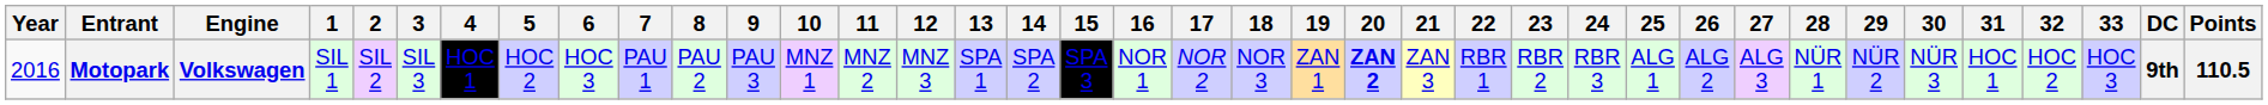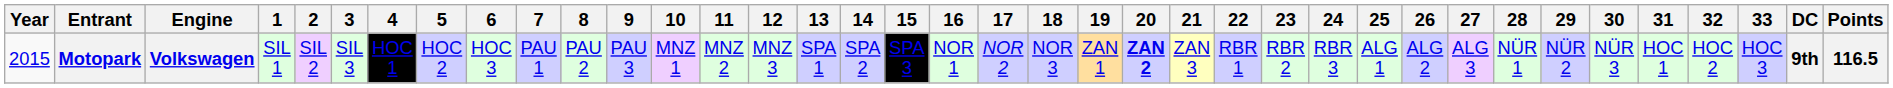 <table class="wikitable" style="text-align:center; font-size:85%">
 <tr>
 <th>Year</th>
 <th>Entrant</th>
 <th>Engine</th>
 <th>1</th>
 <th>2</th>
 <th>3</th>
 <th>4</th>
 <th>5</th>
 <th>6</th>
 <th>7</th>
 <th>8</th>
 <th>9</th>
 <th>10</th>
 <th>11</th>
 <th>12</th>
 <th>13</th>
 <th>14</th>
 <th>15</th>
 <th>16</th>
 <th>17</th>
 <th>18</th>
 <th>19</th>
 <th>20</th>
 <th>21</th>
 <th>22</th>
 <th>23</th>
 <th>24</th>
 <th>25</th>
 <th>26</th>
 <th>27</th>
 <th>28</th>
 <th>29</th>
 <th>30</th>
 <th>31</th>
 <th>32</th>
 <th>33</th>
 <th>DC</th>
 <th>Points</th>
 </tr>
 <tr>
-<td><a href='#'>2016</a></td>
+<td><a href='#'>2015</a></td>
 <th><a href='#'>Motopark</a></th>
 <th><a href='#'>Volkswagen</a></th>
 <td style="background:#DFFFDF;"><a href='#'>SIL<br>1</a><br></td>
 <td style="background:#EFCFFF;"><a href='#'>SIL<br>2</a><br></td>
 <td style="background:#DFFFDF;"><a href='#'>SIL<br>3</a><br></td>
 <td style="background:#000000; color:white"><a href='#'><span>HOC<br>1</span></a><br></td>
 <td style="background:#CFCFFF;"><a href='#'>HOC<br>2</a><br></td>
 <td style="background:#DFFFDF;"><a href='#'>HOC<br>3</a><br></td>
 <td style="background:#CFCFFF;"><a href='#'>PAU<br>1</a><br></td>
 <td style="background:#DFFFDF;"><a href='#'>PAU<br>2</a><br></td>
 <td style="background:#CFCFFF;"><a href='#'>PAU<br>3</a><br></td>
 <td style="background:#EFCFFF;"><a href='#'>MNZ<br>1</a><br></td>
 <td style="background:#DFFFDF;"><a href='#'>MNZ<br>2</a><br></td>
 <td style="background:#DFFFDF;"><a href='#'>MNZ<br>3</a><br></td>
 <td style="background:#CFCFFF;"><a href='#'>SPA<br>1</a><br></td>
 <td style="background:#CFCFFF;"><a href='#'>SPA<br>2</a><br></td>
 <td style="background:#000000; color:white"><a href='#'><span>SPA<br>3</span></a><br></td>
 <td style="background:#DFFFDF;"><a href='#'>NOR<br>1</a><br></td>
 <td style="background:#CFCFFF;"><em><a href='#'>NOR<br>2</a></em><br></td>
 <td style="background:#CFCFFF;"><a href='#'>NOR<br>3</a><br></td>
 <td style="background:#FFDF9F;"><a href='#'>ZAN<br>1</a><br></td>
 <td style="background:#CFCFFF;"><strong><a href='#'>ZAN<br>2</a><br></strong></td>
 <td style="background:#FFFFBF;"><a href='#'>ZAN<br>3</a><br></td>
 <td style="background:#CFCFFF;"><a href='#'>RBR<br>1</a><br></td>
 <td style="background:#DFFFDF;"><a href='#'>RBR<br>2</a><br></td>
 <td style="background:#DFFFDF;"><a href='#'>RBR<br>3</a><br></td>
 <td style="background:#DFFFDF;"><a href='#'>ALG<br>1</a><br></td>
 <td style="background:#CFCFFF;"><a href='#'>ALG<br>2</a><br></td>
 <td style="background:#EFCFFF;"><a href='#'>ALG<br>3</a><br></td>
 <td style="background:#DFFFDF;"><a href='#'>NÜR<br>1</a><br></td>
 <td style="background:#CFCFFF;"><a href='#'>NÜR<br>2</a><br></td>
 <td style="background:#DFFFDF;"><a href='#'>NÜR<br>3</a><br></td>
 <td style="background:#DFFFDF;"><a href='#'>HOC<br>1</a><br></td>
 <td style="background:#DFFFDF;"><a href='#'>HOC<br>2</a><br></td>
 <td style="background:#CFCFFF;"><a href='#'>HOC<br>3</a><br></td>
 <th>9th</th>
-<th>110.5</th>
+<th>116.5</th>
 </tr>
 </table>
